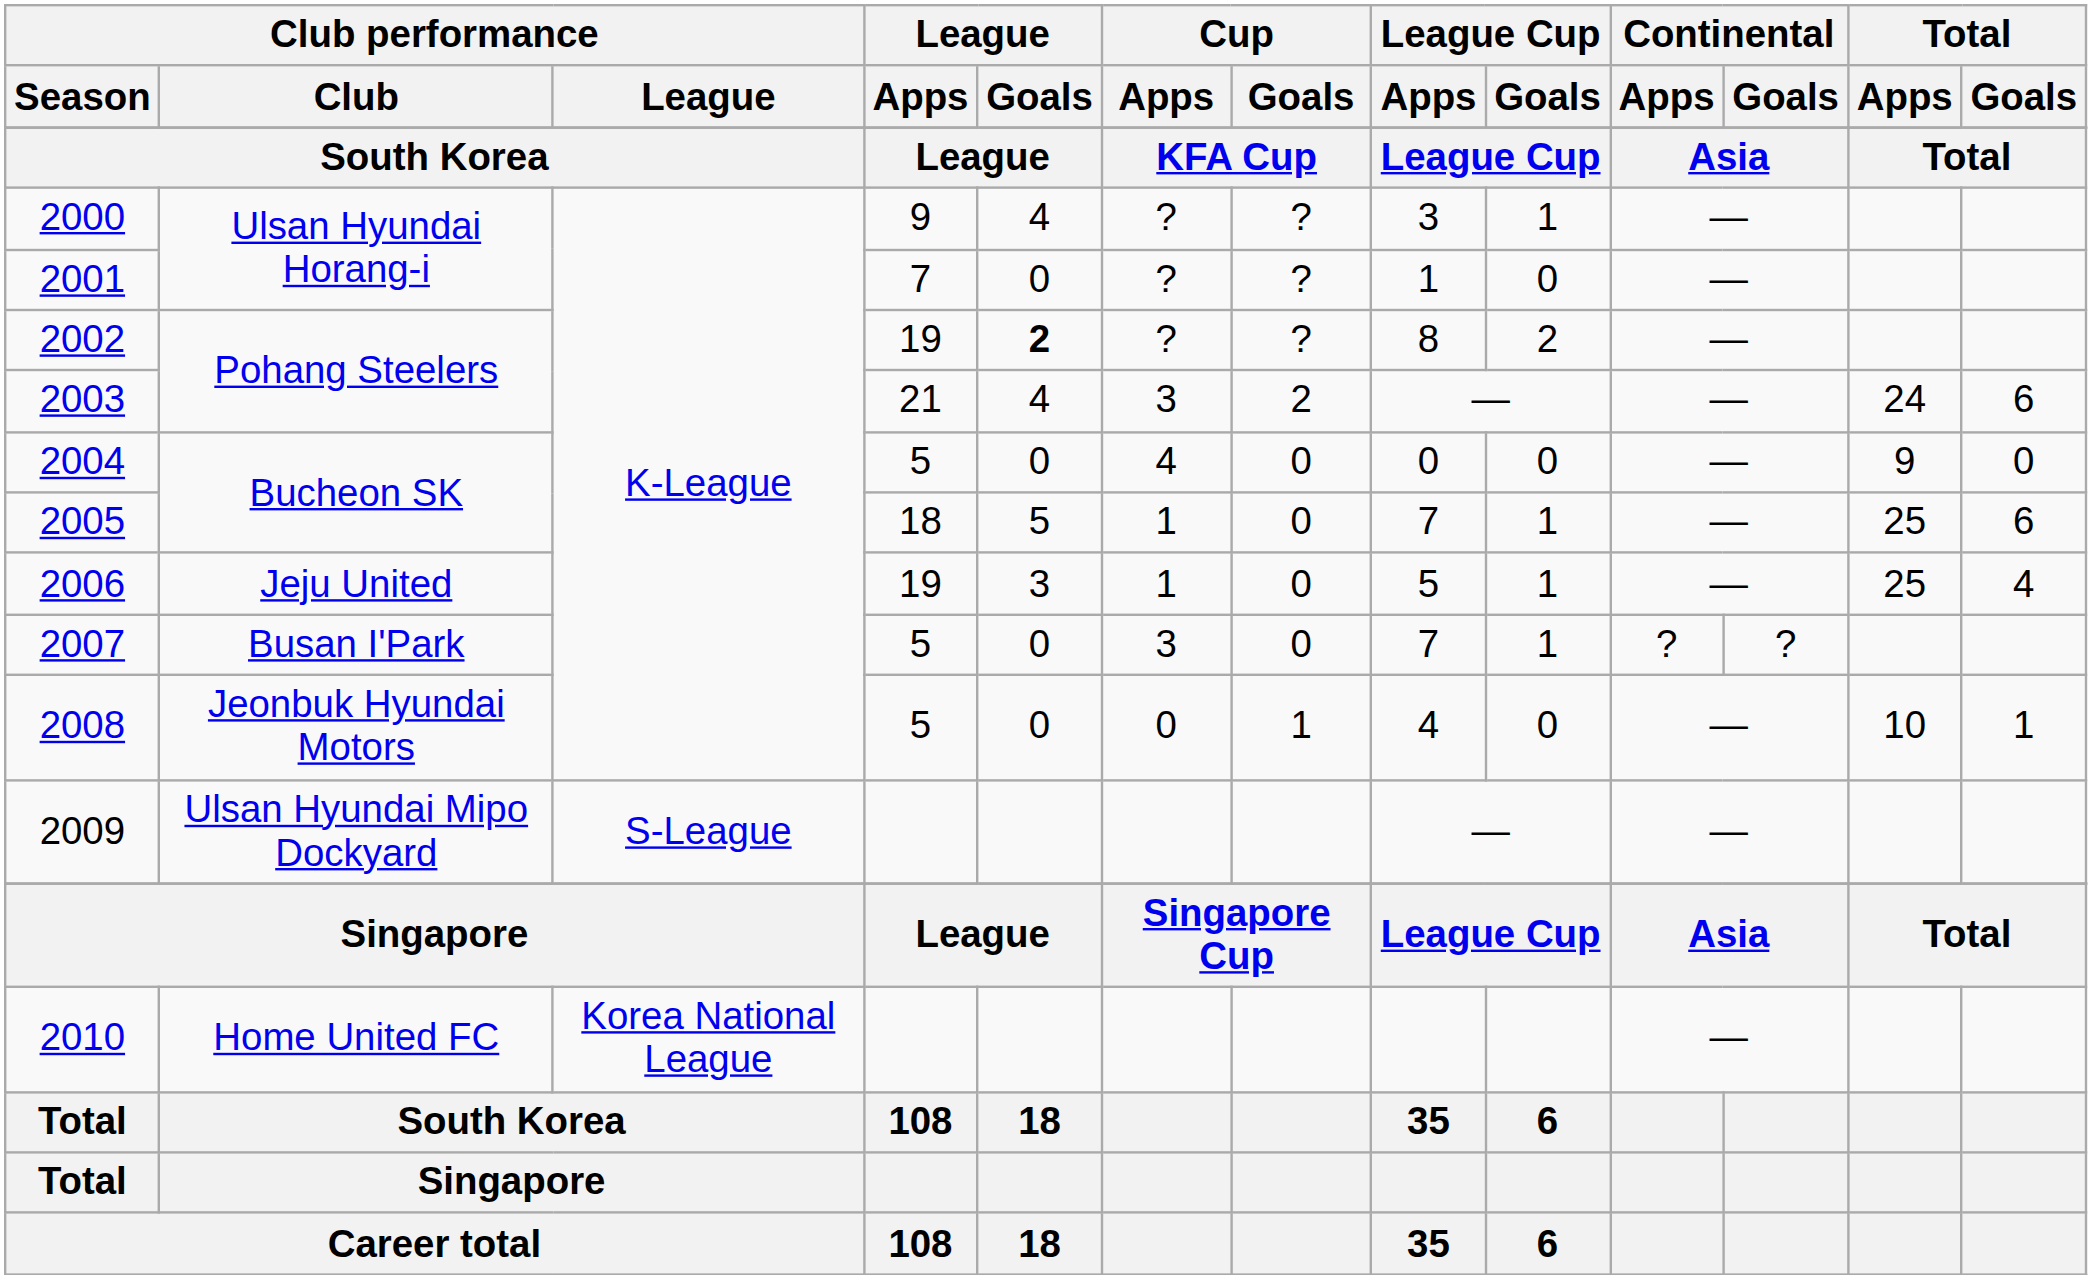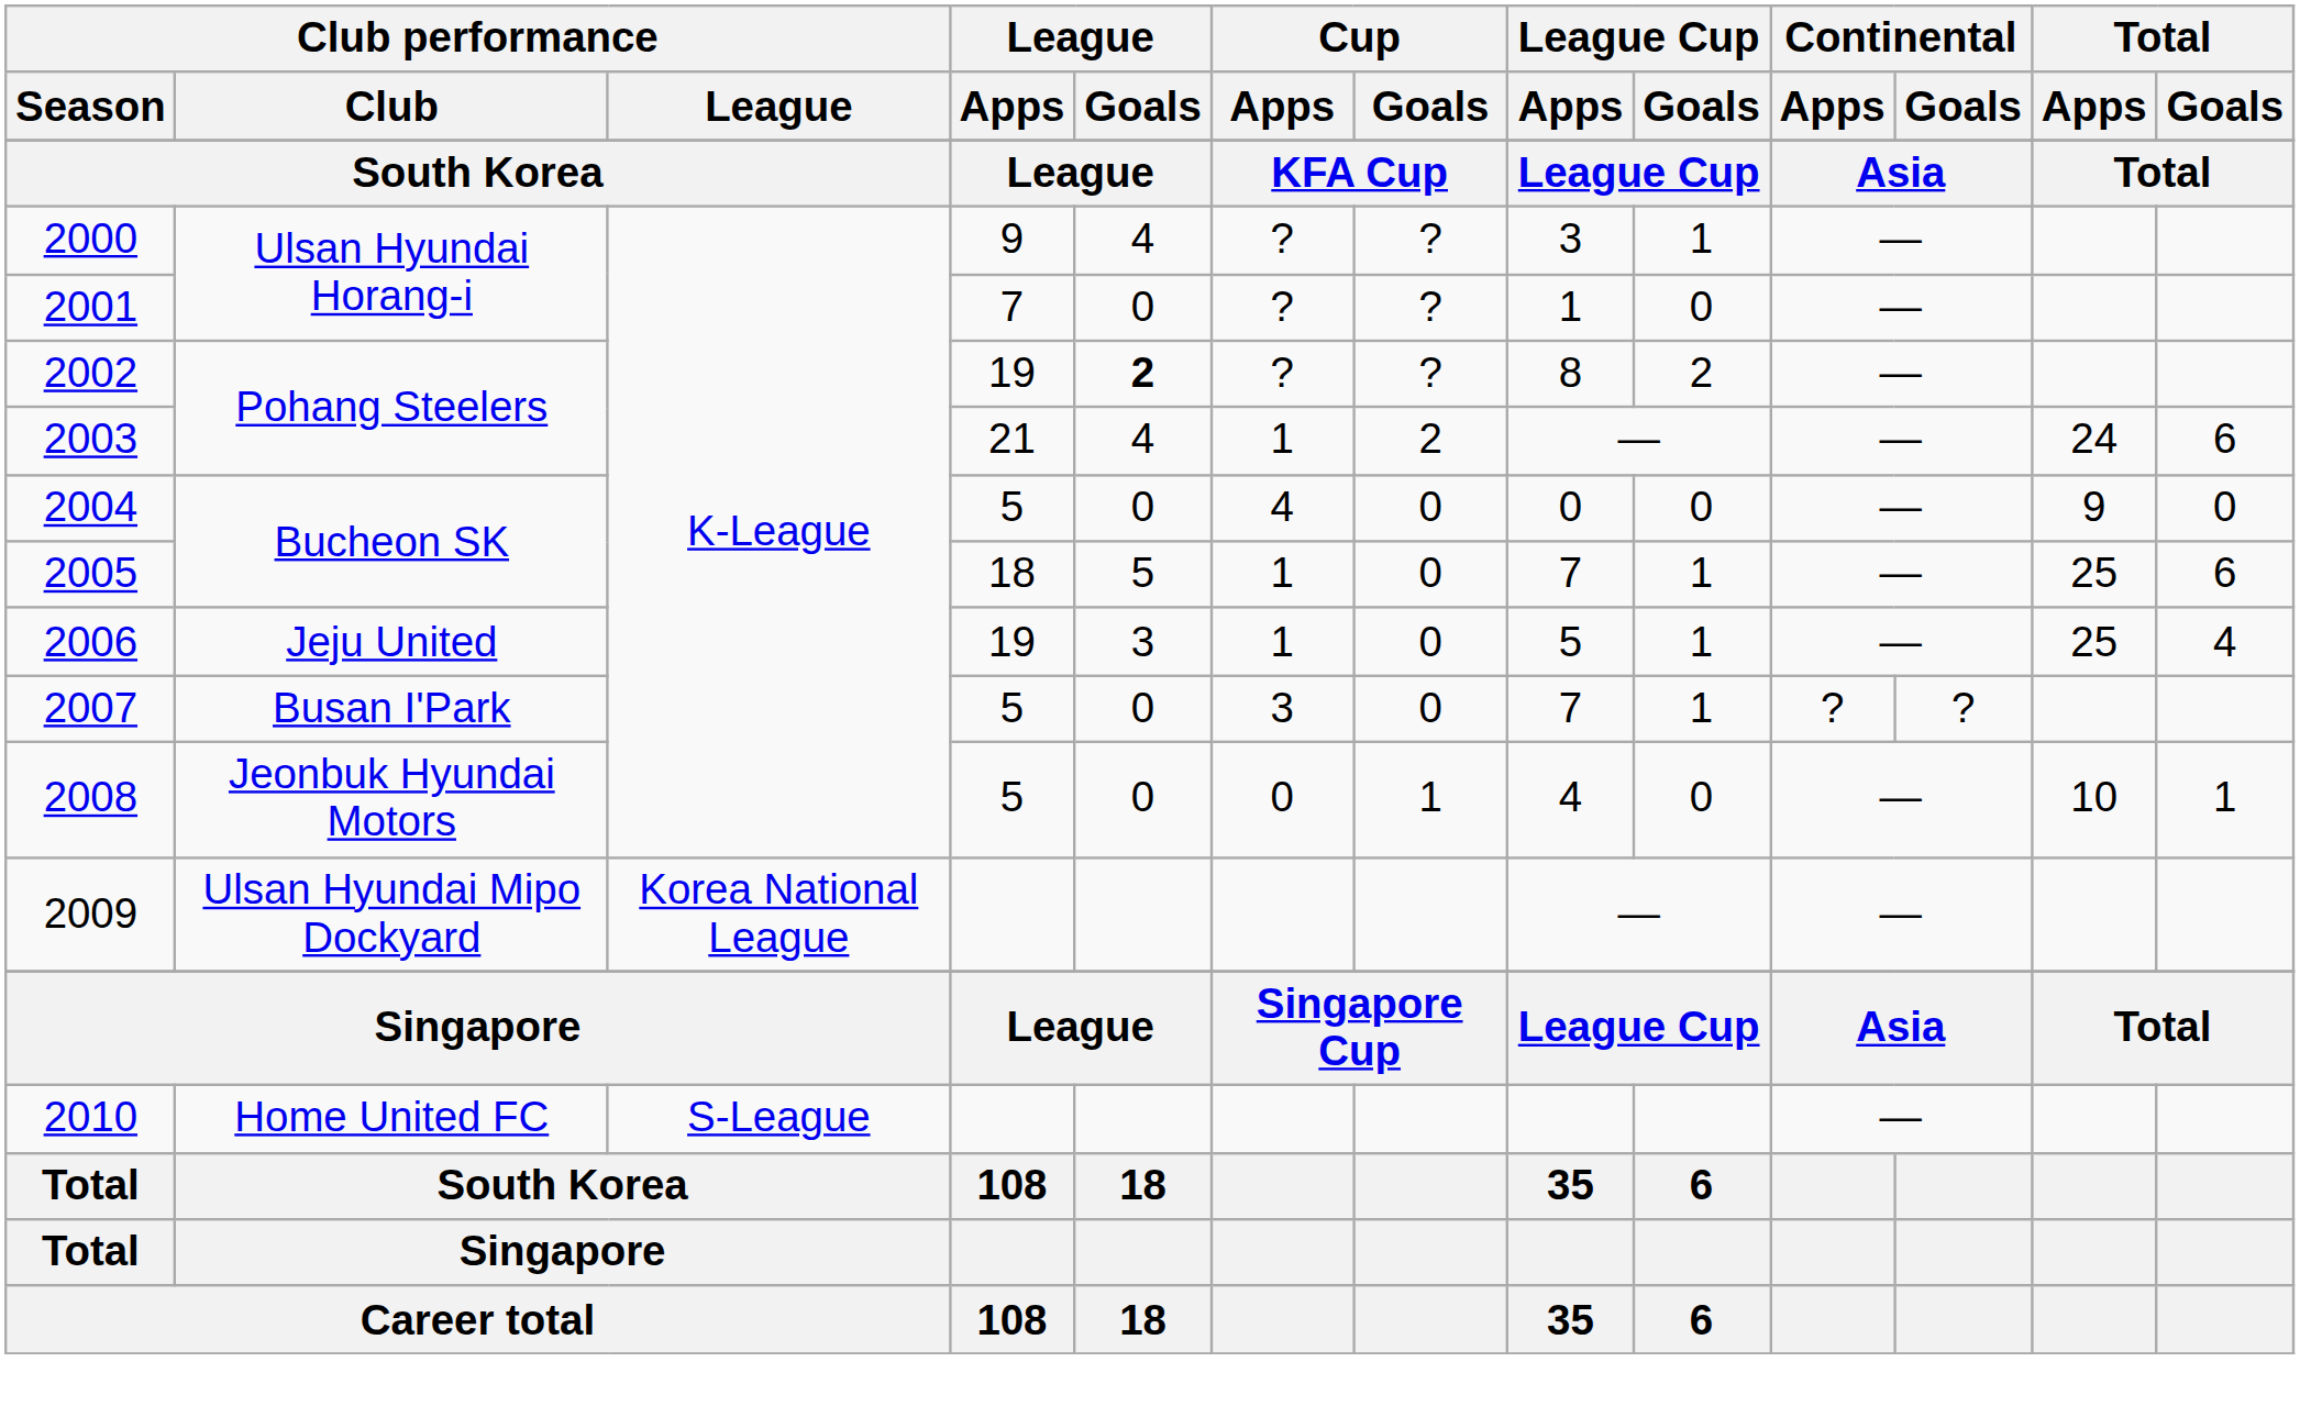 <table class="wikitable" style="text-align:center">
 <tr>
 <th colspan=3>Club performance</th>
 <th colspan=2>League</th>
 <th colspan=2>Cup</th>
 <th colspan=2>League Cup</th>
 <th colspan=2>Continental</th>
 <th colspan=2>Total</th>
 </tr>
 <tr>
 <th>Season</th>
 <th>Club</th>
 <th>League</th>
 <th>Apps</th>
 <th>Goals</th>
 <th>Apps</th>
 <th>Goals</th>
 <th>Apps</th>
 <th>Goals</th>
 <th>Apps</th>
 <th>Goals</th>
 <th>Apps</th>
 <th>Goals</th>
 </tr>
 <tr>
 </tr>
 <tr>
 <th colspan=3>South Korea</th>
 <th colspan=2>League</th>
 <th colspan=2><a href='#'>KFA Cup</a></th>
 <th colspan=2><a href='#'>League Cup</a></th>
 <th colspan=2><a href='#'>Asia</a></th>
 <th colspan=2>Total</th>
 </tr>
 <tr>
 <td><a href='#'>2000</a></td>
 <td rowspan="2"><a href='#'>Ulsan Hyundai Horang-i</a></td>
 <td rowspan="9"><a href='#'>K-League</a></td>
 <td>9</td>
 <td>4</td>
 <td>?</td>
 <td>?</td>
 <td>3</td>
 <td>1</td>
 <td colspan="2">—</td>
 <td></td>
 <td></td>
 </tr>
 <tr>
 <td><a href='#'>2001</a></td>
 <td>7</td>
 <td>0</td>
 <td>?</td>
 <td>?</td>
 <td>1</td>
 <td>0</td>
 <td colspan="2">—</td>
 <td></td>
 <td></td>
 </tr>
 <tr>
 <td><a href='#'>2002</a></td>
 <td rowspan="2"><a href='#'>Pohang Steelers</a></td>
 <td>19</td>
 <td><strong>2</strong></td>
 <td>?</td>
 <td>?</td>
 <td>8</td>
 <td>2</td>
 <td colspan="2">—</td>
 <td></td>
 <td></td>
 </tr>
 <tr>
 <td><a href='#'>2003</a></td>
 <td>21</td>
 <td>4</td>
-<td>3</td>
+<td>1</td>
 <td>2</td>
 <td colspan="2">—</td>
 <td colspan="2">—</td>
 <td>24</td>
 <td>6</td>
 </tr>
 <tr>
 <td><a href='#'>2004</a></td>
 <td rowspan="2"><a href='#'>Bucheon SK</a></td>
 <td>5</td>
 <td>0</td>
 <td>4</td>
 <td>0</td>
 <td>0</td>
 <td>0</td>
 <td colspan="2">—</td>
 <td>9</td>
 <td>0</td>
 </tr>
 <tr>
 <td><a href='#'>2005</a></td>
 <td>18</td>
 <td>5</td>
 <td>1</td>
 <td>0</td>
 <td>7</td>
 <td>1</td>
 <td colspan="2">—</td>
 <td>25</td>
 <td>6</td>
 </tr>
 <tr>
 <td><a href='#'>2006</a></td>
 <td><a href='#'>Jeju United</a></td>
 <td>19</td>
 <td>3</td>
 <td>1</td>
 <td>0</td>
 <td>5</td>
 <td>1</td>
 <td colspan="2">—</td>
 <td>25</td>
 <td>4</td>
 </tr>
 <tr>
 <td><a href='#'>2007</a></td>
 <td><a href='#'>Busan I'Park</a></td>
 <td>5</td>
 <td>0</td>
 <td>3</td>
 <td>0</td>
 <td>7</td>
 <td>1</td>
 <td>?</td>
 <td>?</td>
 <td></td>
 <td></td>
 </tr>
 <tr>
 <td><a href='#'>2008</a></td>
 <td><a href='#'>Jeonbuk Hyundai Motors</a></td>
 <td>5</td>
 <td>0</td>
 <td>0</td>
 <td>1</td>
 <td>4</td>
 <td>0</td>
 <td colspan="2">—</td>
 <td>10</td>
 <td>1</td>
 </tr>
 <tr>
 <td>2009</td>
 <td><a href='#'>Ulsan Hyundai Mipo Dockyard</a></td>
-<td rowspan="1"><a href='#'>S-League</a></td>
+<td><a href='#'>Korea National League</a></td>
 <td></td>
 <td></td>
 <td></td>
 <td></td>
 <td colspan="2">—</td>
 <td colspan="2">—</td>
 <td></td>
 <td></td>
 </tr>
 <tr>
 </tr>
 <tr>
 <th colspan=3>Singapore</th>
 <th colspan=2>League</th>
 <th colspan=2><a href='#'>Singapore Cup</a></th>
 <th colspan=2><a href='#'>League Cup</a></th>
 <th colspan=2><a href='#'>Asia</a></th>
 <th colspan=2>Total</th>
 </tr>
 <tr>
 <td><a href='#'>2010</a></td>
 <td rowspan="1"><a href='#'>Home United FC</a></td>
-<td><a href='#'>Korea National League</a></td>
+<td rowspan="1"><a href='#'>S-League</a></td>
 <td></td>
 <td></td>
 <td></td>
 <td></td>
 <td></td>
 <td></td>
 <td colspan="2">—</td>
 <td></td>
 <td></td>
 </tr>
 <tr>
 <th rowspan=1>Total</th>
 <th colspan=2>South Korea</th>
 <th>108</th>
 <th>18</th>
 <th></th>
 <th></th>
 <th>35</th>
 <th>6</th>
 <th></th>
 <th></th>
 <th></th>
 <th></th>
 </tr>
 <tr>
 <th rowspan=1>Total</th>
 <th colspan=2>Singapore</th>
 <th></th>
 <th></th>
 <th></th>
 <th></th>
 <th></th>
 <th></th>
 <th></th>
 <th></th>
 <th></th>
 <th></th>
 </tr>
 <tr>
 <th colspan=3>Career total</th>
 <th>108</th>
 <th>18</th>
 <th></th>
 <th></th>
 <th>35</th>
 <th>6</th>
 <th></th>
 <th></th>
 <th></th>
 <th></th>
 </tr>
 <tr>
 </tr>
 </table>
